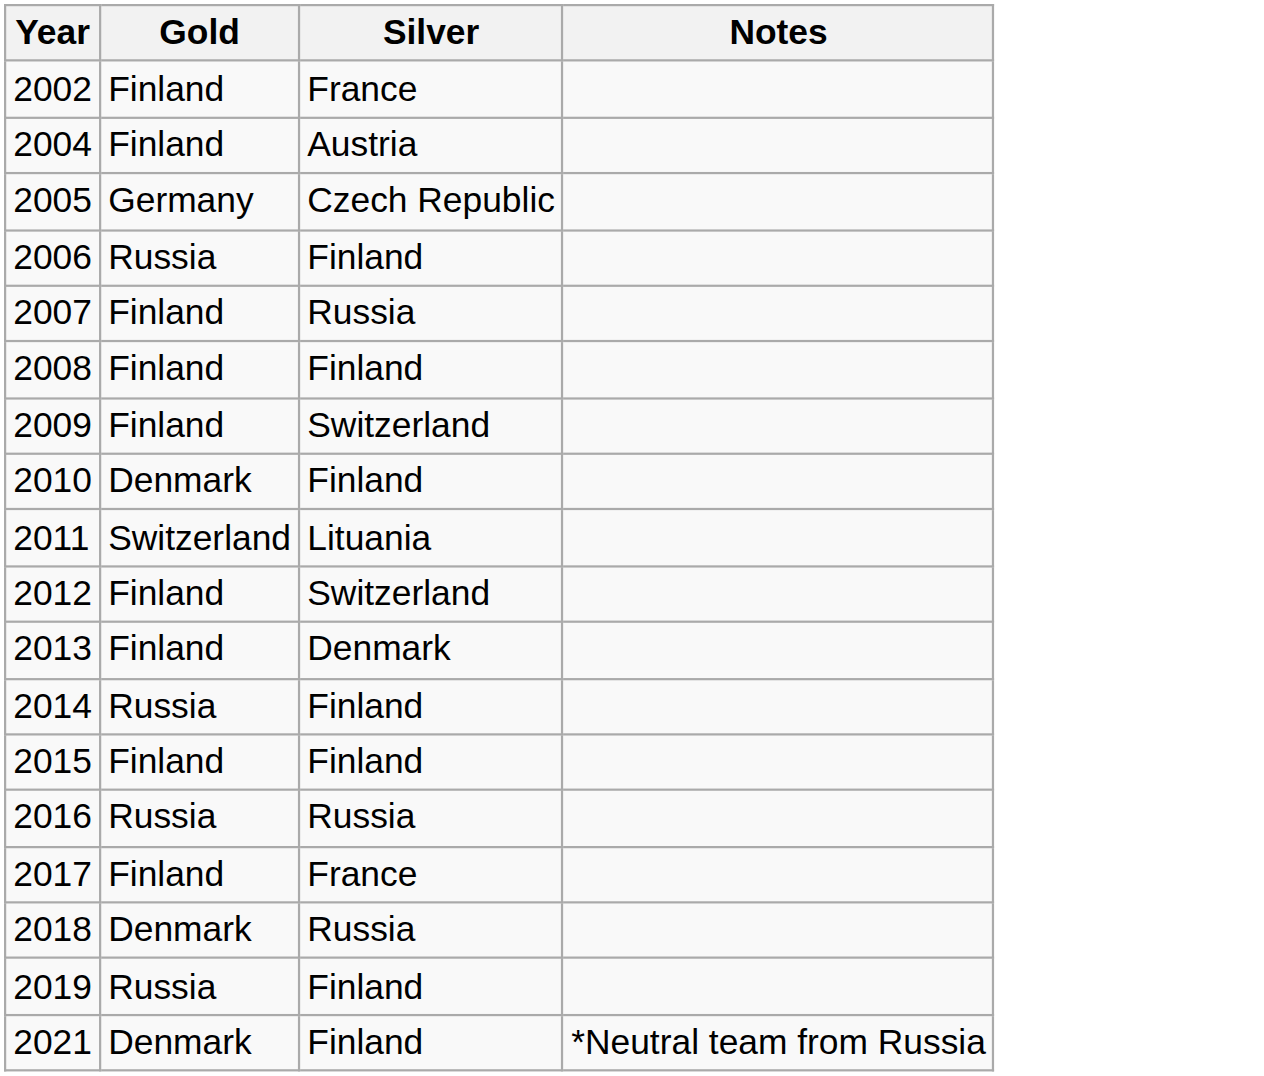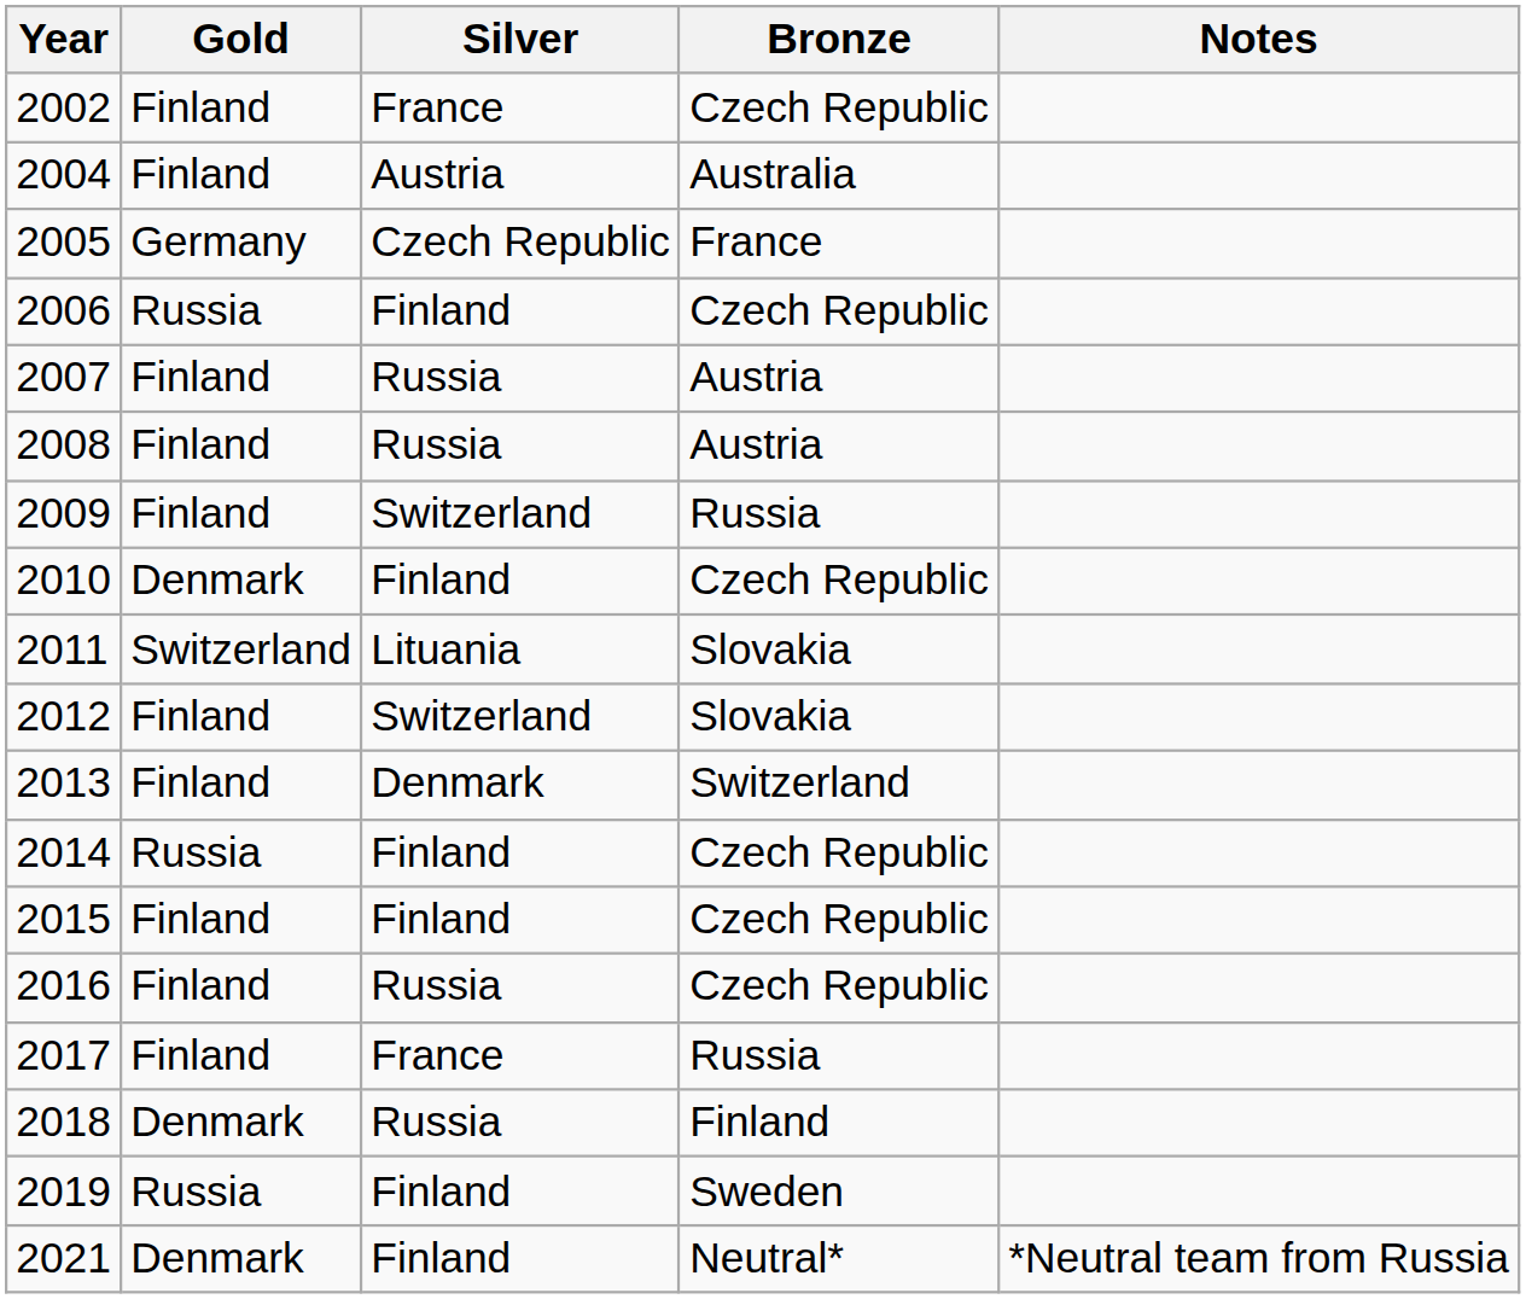 <table class="wikitable">
 <tr>
 <th>Year</th>
 <th>Gold</th>
 <th>Silver</th>
+<th>Bronze</th>
 <th>Notes</th>
 </tr>
 <tr>
 <td>2002</td>
 <td> Finland</td>
 <td> France</td>
+<td> Czech Republic</td>
 <td></td>
 </tr>
 <tr>
 <td>2004</td>
 <td> Finland</td>
 <td> Austria</td>
+<td> Australia</td>
 <td></td>
 </tr>
 <tr>
 <td>2005</td>
 <td> Germany</td>
 <td> Czech Republic</td>
+<td> France</td>
 <td></td>
 </tr>
 <tr>
 <td>2006</td>
 <td> Russia</td>
 <td> Finland</td>
+<td> Czech Republic</td>
 <td></td>
 </tr>
 <tr>
 <td>2007</td>
 <td> Finland</td>
 <td> Russia</td>
+<td> Austria</td>
 <td></td>
 </tr>
 <tr>
 <td>2008</td>
 <td> Finland</td>
-<td> Finland</td>
+<td> Russia</td>
+<td> Austria</td>
 <td></td>
 </tr>
 <tr>
 <td>2009</td>
 <td> Finland</td>
 <td> Switzerland</td>
+<td> Russia</td>
 <td></td>
 </tr>
 <tr>
 <td>2010</td>
 <td> Denmark</td>
 <td> Finland</td>
+<td> Czech Republic</td>
 <td></td>
 </tr>
 <tr>
 <td>2011</td>
 <td> Switzerland</td>
 <td> Lituania</td>
+<td> Slovakia</td>
 <td></td>
 </tr>
 <tr>
 <td>2012</td>
 <td> Finland</td>
 <td> Switzerland</td>
+<td> Slovakia</td>
 <td></td>
 </tr>
 <tr>
 <td>2013</td>
 <td> Finland</td>
 <td> Denmark</td>
+<td> Switzerland</td>
 <td></td>
 </tr>
 <tr>
 <td>2014</td>
 <td> Russia</td>
 <td> Finland</td>
+<td> Czech Republic</td>
 <td></td>
 </tr>
 <tr>
 <td>2015</td>
 <td> Finland</td>
 <td> Finland</td>
+<td> Czech Republic</td>
 <td></td>
 </tr>
 <tr>
 <td>2016</td>
+<td> Finland</td>
 <td> Russia</td>
-<td> Russia</td>
+<td> Czech Republic</td>
 <td></td>
 </tr>
 <tr>
 <td>2017</td>
 <td> Finland</td>
 <td> France</td>
+<td> Russia</td>
 <td></td>
 </tr>
 <tr>
 <td>2018</td>
 <td> Denmark</td>
 <td> Russia</td>
+<td> Finland</td>
 <td></td>
 </tr>
 <tr>
 <td>2019</td>
 <td> Russia</td>
 <td> Finland</td>
+<td> Sweden</td>
 <td></td>
 </tr>
 <tr>
 <td>2021</td>
 <td> Denmark</td>
 <td> Finland</td>
+<td> Neutral*</td>
 <td>*Neutral team from Russia</td>
 </tr>
 </table>
